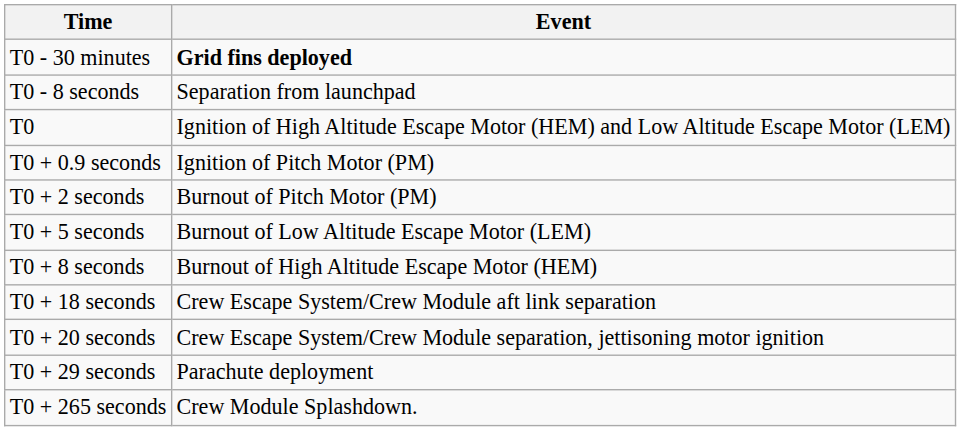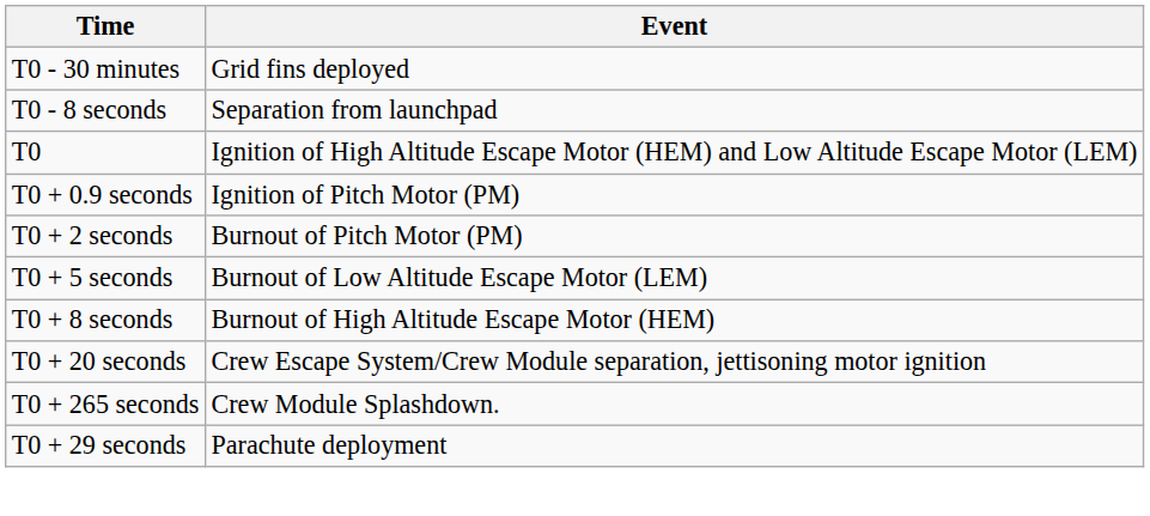 <table class="wikitable">
 <tr>
 <th>Time</th>
 <th>Event</th>
 </tr>
 <tr>
 <td>T0 - 30 minutes</td>
-<td><strong>Grid fins deployed</strong></td>
+<td>Grid fins deployed</td>
 </tr>
 <tr>
 <td>T0 - 8 seconds</td>
 <td>Separation from launchpad</td>
 </tr>
 <tr>
 <td>T0</td>
 <td>Ignition of High Altitude Escape Motor (HEM) and Low Altitude Escape Motor (LEM)</td>
 </tr>
 <tr>
 <td>T0 + 0.9 seconds</td>
 <td>Ignition of Pitch Motor (PM)</td>
 </tr>
 <tr>
 <td>T0 + 2 seconds</td>
 <td>Burnout of Pitch Motor (PM)</td>
 </tr>
 <tr>
 <td>T0 + 5 seconds</td>
 <td>Burnout of Low Altitude Escape Motor (LEM)</td>
 </tr>
 <tr>
 <td>T0 + 8 seconds</td>
 <td>Burnout of High Altitude Escape Motor (HEM)</td>
 </tr>
 <tr>
-<td>T0 + 18 seconds</td>
-<td>Crew Escape System/Crew Module aft link separation</td>
+<td>T0 + 20 seconds</td>
+<td>Crew Escape System/Crew Module separation, jettisoning motor ignition</td>
 </tr>
 <tr>
-<td>T0 + 20 seconds</td>
-<td>Crew Escape System/Crew Module separation, jettisoning motor ignition</td>
+<td>T0 + 265 seconds</td>
+<td>Crew Module Splashdown.</td>
 </tr>
 <tr>
 <td>T0 + 29 seconds</td>
 <td>Parachute deployment</td>
 </tr>
-<tr>
-<td>T0 + 265 seconds</td>
-<td>Crew Module Splashdown.</td>
-</tr>
 </table>
